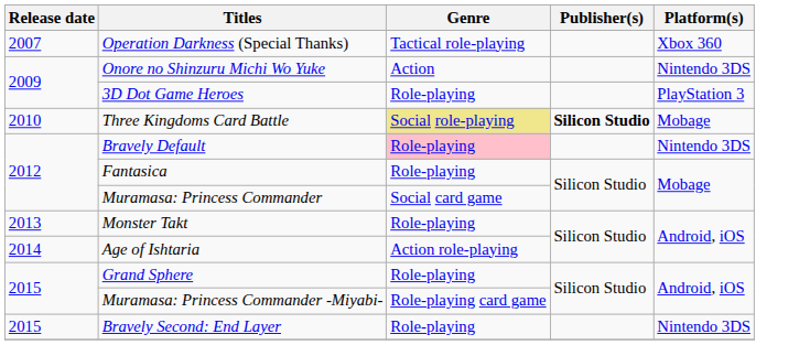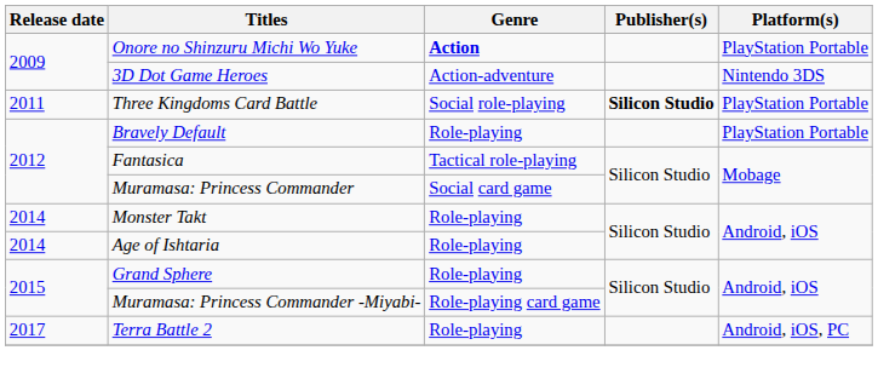 <table class="wikitable">
 <tr>
 <th>Release date</th>
 <th>Titles</th>
 <th>Genre</th>
 <th>Publisher(s)</th>
 <th>Platform(s)</th>
 </tr>
 <tr>
-<td><a href='#'>2007</a></td>
-<td><em><a href='#'>Operation Darkness</a></em> (Special Thanks)</td>
-<td><a href='#'>Tactical role-playing</a></td>
+<td rowspan=2><a href='#'>2009</a></td>
+<td><em><a href='#'>Onore no Shinzuru Michi Wo Yuke</a></em></td>
+<td><strong><a href='#'>Action</a></strong></td>
 <td></td>
-<td><a href='#'>Xbox 360</a></td>
+<td><a href='#'>PlayStation Portable</a></td>
 </tr>
 <tr>
-<td rowspan=2><a href='#'>2009</a></td>
-<td><em><a href='#'>Onore no Shinzuru Michi Wo Yuke</a></em></td>
-<td><a href='#'>Action</a></td>
+<td><em><a href='#'>3D Dot Game Heroes</a></em></td>
+<td><a href='#'>Action-adventure</a></td>
 <td></td>
 <td><a href='#'>Nintendo 3DS</a></td>
 </tr>
 <tr>
-<td><em><a href='#'>3D Dot Game Heroes</a></em></td>
-<td><a href='#'>Role-playing</a></td>
-<td></td>
-<td><a href='#'>PlayStation 3</a></td>
-</tr>
-<tr>
-<td><a href='#'>2010</a></td>
+<td><a href='#'>2011</a></td>
 <td><em>Three Kingdoms Card Battle</em></td>
-<td style="background: khaki;"><a href='#'>Social</a> <a href='#'>role-playing</a></td>
+<td><a href='#'>Social</a> <a href='#'>role-playing</a></td>
 <td><strong>Silicon Studio</strong></td>
-<td><a href='#'>Mobage</a></td>
+<td><a href='#'>PlayStation Portable</a></td>
 </tr>
 <tr>
 <td rowspan=3><a href='#'>2012</a></td>
 <td><em><a href='#'>Bravely Default</a></em></td>
-<td style="background: pink;"><a href='#'>Role-playing</a></td>
+<td><a href='#'>Role-playing</a></td>
 <td> </td>
-<td><a href='#'>Nintendo 3DS</a></td>
+<td><a href='#'>PlayStation Portable</a></td>
 </tr>
 <tr>
 <td><em>Fantasica</em></td>
-<td><a href='#'>Role-playing</a></td>
+<td><a href='#'>Tactical role-playing</a></td>
 <td rowspan=2>Silicon Studio</td>
 <td rowspan=2><a href='#'>Mobage</a></td>
 </tr>
 <tr>
 <td><em>Muramasa: Princess Commander</em></td>
 <td><a href='#'>Social</a> <a href='#'>card game</a></td>
 </tr>
 <tr>
-<td><a href='#'>2013</a></td>
+<td><a href='#'>2014</a></td>
 <td><em>Monster Takt</em></td>
 <td><a href='#'>Role-playing</a></td>
 <td rowspan=2>Silicon Studio</td>
 <td rowspan=2><a href='#'>Android</a>, <a href='#'>iOS</a></td>
 </tr>
 <tr>
 <td><a href='#'>2014</a></td>
 <td><em>Age of Ishtaria</em></td>
-<td><a href='#'>Action role-playing</a></td>
+<td><a href='#'>Role-playing</a></td>
 </tr>
 <tr>
 <td rowspan=2><a href='#'>2015</a></td>
 <td><em><a href='#'>Grand Sphere</a></em></td>
 <td><a href='#'>Role-playing</a></td>
 <td rowspan=2>Silicon Studio</td>
 <td rowspan=2><a href='#'>Android</a>, <a href='#'>iOS</a></td>
 </tr>
 <tr>
 <td><em>Muramasa: Princess Commander -Miyabi-</em></td>
 <td><a href='#'>Role-playing</a> <a href='#'>card game</a></td>
 </tr>
 <tr>
-<td><a href='#'>2015</a></td>
-<td><em><a href='#'>Bravely Second: End Layer</a></em></td>
+<td><a href='#'>2017</a></td>
+<td><em><a href='#'>Terra Battle 2</a></em></td>
 <td><a href='#'>Role-playing</a></td>
 <td> </td>
-<td><a href='#'>Nintendo 3DS</a></td>
+<td><a href='#'>Android</a>, <a href='#'>iOS</a>, <a href='#'>PC</a></td>
 </tr>
 <tr>
 </tr>
 </table>
